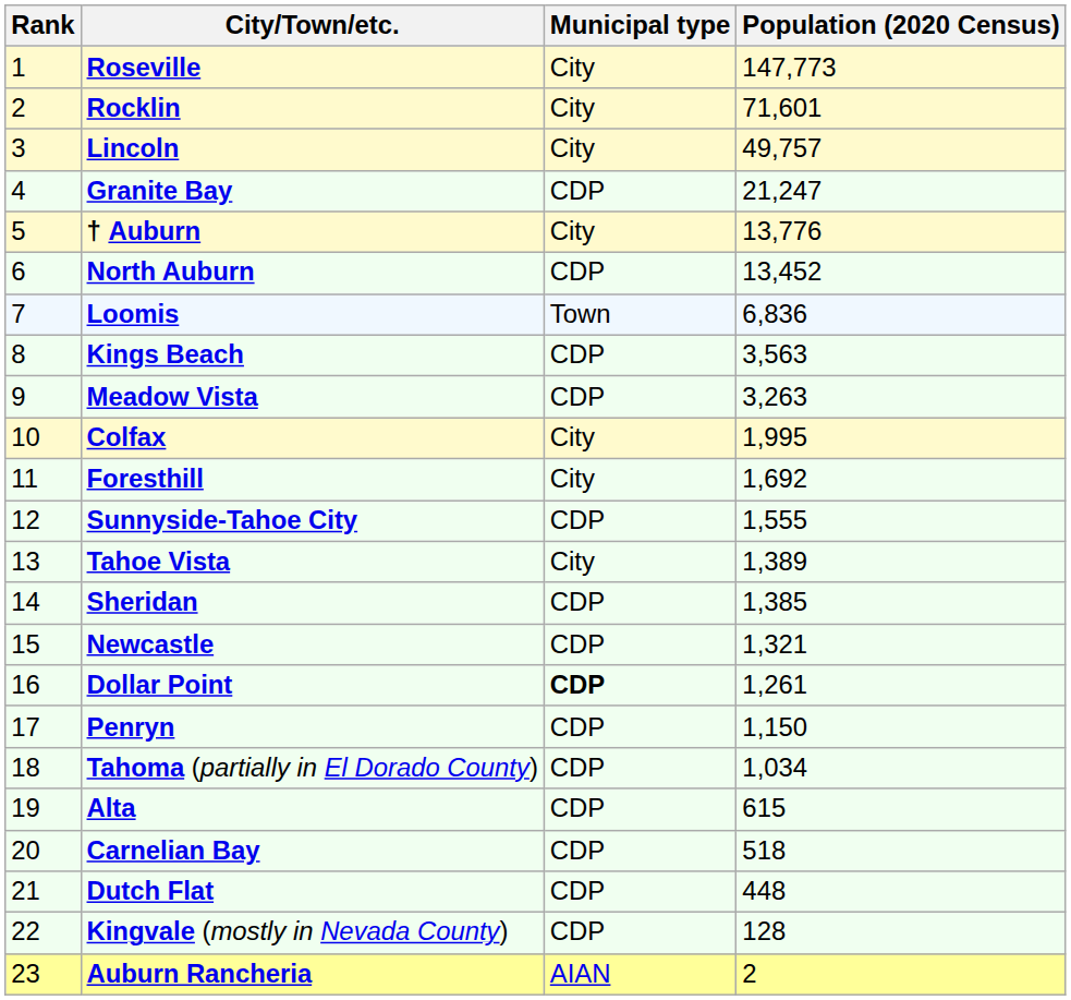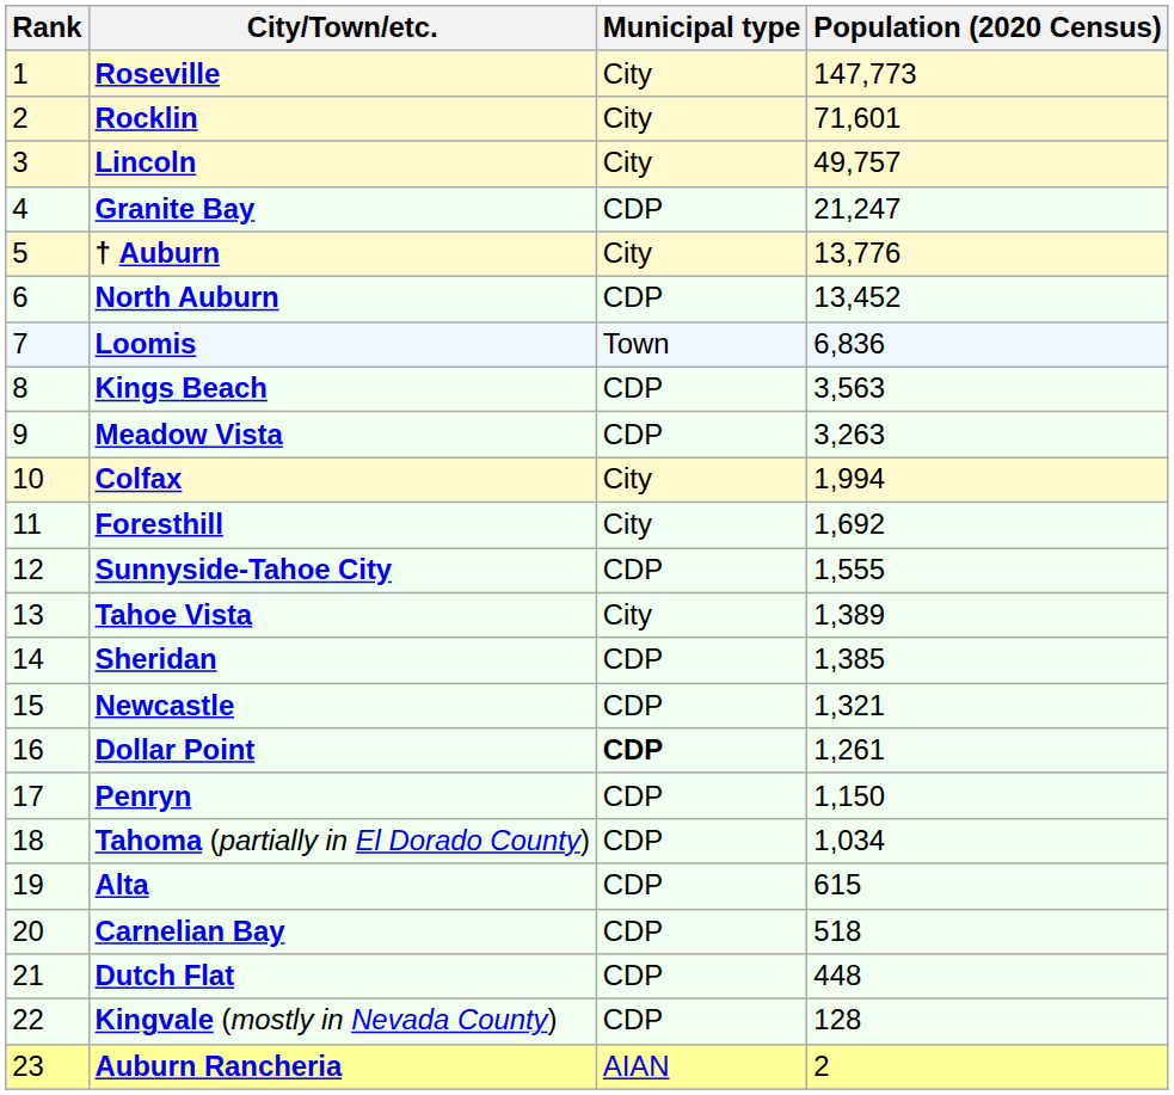 <table class="wikitable sortable">
 <tr>
 <th>Rank</th>
 <th>City/Town/etc.</th>
 <th>Municipal type</th>
 <th>Population (2020 Census)</th>
 </tr>
 <tr style="background-color:#FFFACD;">
 <td>1</td>
 <td><strong><a href='#'>Roseville</a></strong></td>
 <td>City</td>
 <td>147,773</td>
 </tr>
 <tr style="background-color:#FFFACD;">
 <td>2</td>
 <td><strong><a href='#'>Rocklin</a></strong></td>
 <td>City</td>
 <td>71,601</td>
 </tr>
 <tr style="background-color:#FFFACD;">
 <td>3</td>
 <td><strong><a href='#'>Lincoln</a></strong></td>
 <td>City</td>
 <td>49,757</td>
 </tr>
 <tr style="background-color:#F0FFF0;">
 <td>4</td>
 <td><strong><a href='#'>Granite Bay</a></strong></td>
 <td>CDP</td>
 <td>21,247</td>
 </tr>
 <tr style="background-color:#FFFACD;">
 <td>5</td>
 <td><strong>†</strong> <strong><a href='#'>Auburn</a></strong></td>
 <td>City</td>
 <td>13,776</td>
 </tr>
 <tr style="background-color:#F0FFF0;">
 <td>6</td>
 <td><strong><a href='#'>North Auburn</a></strong></td>
 <td>CDP</td>
 <td>13,452</td>
 </tr>
 <tr style="background:#F0F8FF;">
 <td>7</td>
 <td><strong><a href='#'>Loomis</a></strong></td>
 <td>Town</td>
 <td>6,836</td>
 </tr>
 <tr style="background-color:#F0FFF0;">
 <td>8</td>
 <td><strong><a href='#'>Kings Beach</a></strong></td>
 <td>CDP</td>
 <td>3,563</td>
 </tr>
 <tr style="background-color:#F0FFF0;">
 <td>9</td>
 <td><strong><a href='#'>Meadow Vista</a></strong></td>
 <td>CDP</td>
 <td>3,263</td>
 </tr>
 <tr style="background-color:#FFFACD;">
 <td>10</td>
 <td><strong><a href='#'>Colfax</a></strong></td>
 <td>City</td>
-<td>1,995</td>
+<td>1,994</td>
 </tr>
 <tr style="background-color:#F0FFF0;">
 <td>11</td>
 <td><strong><a href='#'>Foresthill</a></strong></td>
 <td>City</td>
 <td>1,692</td>
 </tr>
 <tr style="background-color:#F0FFF0;">
 <td>12</td>
 <td><strong><a href='#'>Sunnyside-Tahoe City</a></strong></td>
 <td>CDP</td>
 <td>1,555</td>
 </tr>
 <tr style="background-color:#F0FFF0;">
 <td>13</td>
 <td><strong><a href='#'>Tahoe Vista</a></strong></td>
 <td>City</td>
 <td>1,389</td>
 </tr>
 <tr style="background-color:#F0FFF0;">
 <td>14</td>
 <td><strong><a href='#'>Sheridan</a></strong></td>
 <td>CDP</td>
 <td>1,385</td>
 </tr>
 <tr style="background-color:#F0FFF0;">
 <td>15</td>
 <td><strong><a href='#'>Newcastle</a></strong></td>
 <td>CDP</td>
 <td>1,321</td>
 </tr>
 <tr style="background-color:#F0FFF0;">
 <td>16</td>
 <td><strong><a href='#'>Dollar Point</a></strong></td>
 <td><strong>CDP</strong></td>
 <td>1,261</td>
 </tr>
 <tr style="background-color:#F0FFF0;">
 <td>17</td>
 <td><strong><a href='#'>Penryn</a></strong></td>
 <td>CDP</td>
 <td>1,150</td>
 </tr>
 <tr style="background-color:#F0FFF0;">
 <td>18</td>
 <td><strong><a href='#'>Tahoma</a></strong> (<em>partially in <a href='#'>El Dorado County</a></em>)</td>
 <td>CDP</td>
 <td>1,034</td>
 </tr>
 <tr style="background-color:#F0FFF0;">
 <td>19</td>
 <td><strong><a href='#'>Alta</a></strong></td>
 <td>CDP</td>
 <td>615</td>
 </tr>
 <tr style="background-color:#F0FFF0;">
 <td>20</td>
 <td><strong><a href='#'>Carnelian Bay</a></strong></td>
 <td>CDP</td>
 <td>518</td>
 </tr>
 <tr style="background-color:#F0FFF0;">
 <td>21</td>
 <td><strong><a href='#'>Dutch Flat</a></strong></td>
 <td>CDP</td>
 <td>448</td>
 </tr>
 <tr style="background-color:#F0FFF0;">
 <td>22</td>
 <td><strong><a href='#'>Kingvale</a></strong> (<em>mostly in <a href='#'>Nevada County</a></em>)</td>
 <td>CDP</td>
 <td>128</td>
 </tr>
 <tr style="background-color:#FFFF99;">
 <td>23</td>
 <td><strong><a href='#'>Auburn Rancheria</a></strong></td>
 <td><a href='#'>AIAN</a></td>
 <td>2</td>
 </tr>
 </table>
